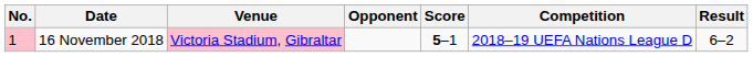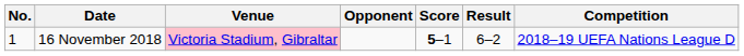 <table class="wikitable plainrowheaders">
 <tr>
 <th>No.</th>
 <th>Date</th>
 <th>Venue</th>
 <th>Opponent</th>
 <th>Score</th>
+<th>Result</th>
 <th>Competition</th>
-<th>Result</th>
 </tr>
 <tr>
-<td style="background: pink;">1</td>
+<td>1</td>
 <td>16 November 2018</td>
 <td style="background: pink;"><a href='#'>Victoria Stadium</a>, <a href='#'>Gibraltar</a></td>
 <td></td>
 <td align=center><strong>5</strong>–1</td>
+<td align=center>6–2</td>
 <td><a href='#'>2018–19 UEFA Nations League D</a></td>
-<td align=center>6–2</td>
 </tr>
 </table>
